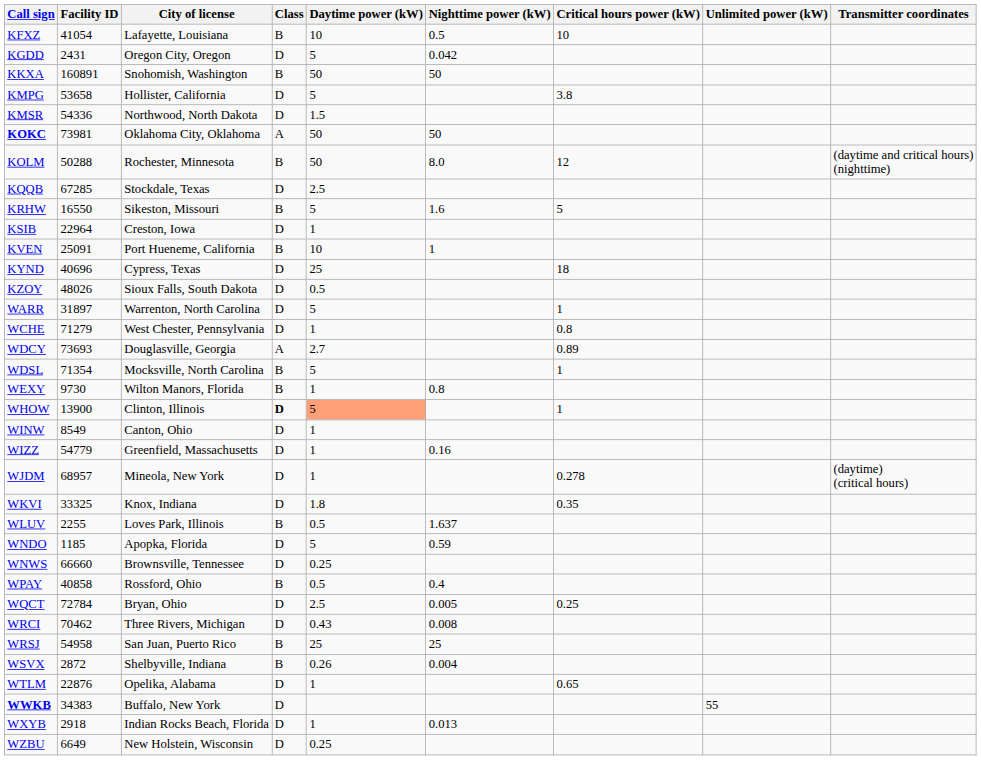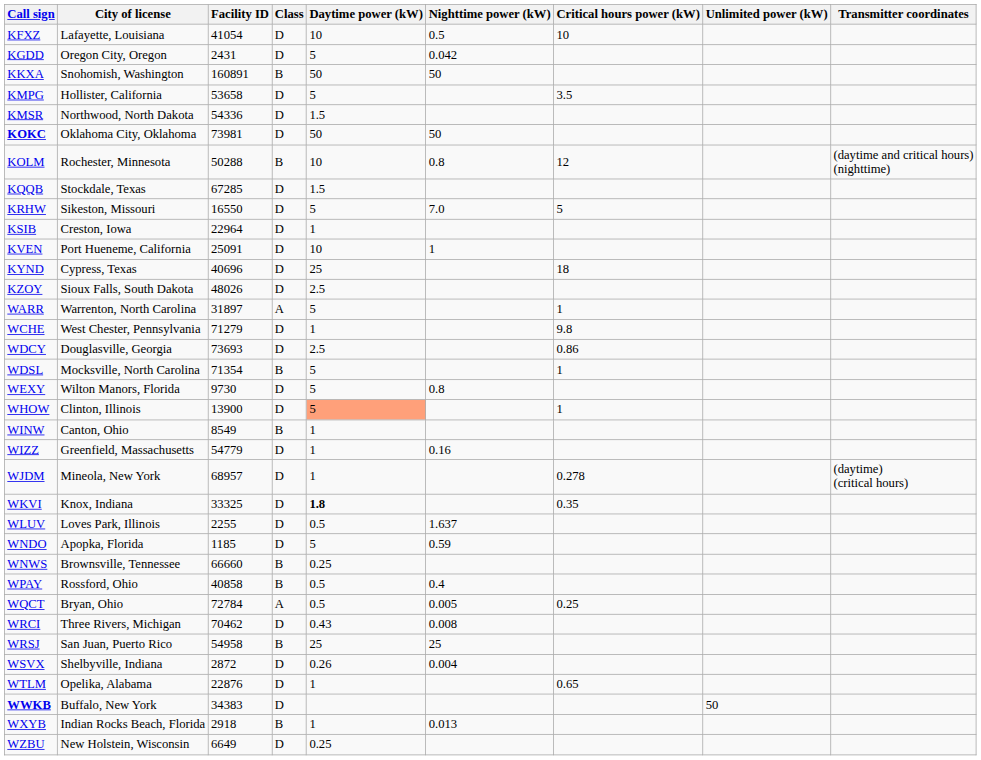 <table class="wikitable sortable">
 <tr>
 <th><a href='#'>Call sign</a></th>
+<th>City of license</th>
 <th>Facility ID</th>
-<th>City of license</th>
 <th>Class</th>
 <th>Daytime power (kW)</th>
 <th>Nighttime power (kW)</th>
 <th>Critical hours power (kW)</th>
 <th>Unlimited power (kW)</th>
 <th>Transmitter coordinates</th>
 </tr>
 <tr>
 <td><a href='#'>KFXZ</a></td>
+<td>Lafayette, Louisiana</td>
 <td>41054</td>
-<td>Lafayette, Louisiana</td>
-<td>B</td>
+<td>D</td>
 <td>10</td>
 <td>0.5</td>
 <td>10</td>
 <td></td>
 <td></td>
 </tr>
 <tr>
 <td><a href='#'>KGDD</a></td>
+<td>Oregon City, Oregon</td>
 <td>2431</td>
-<td>Oregon City, Oregon</td>
 <td>D</td>
 <td>5</td>
 <td>0.042</td>
 <td></td>
 <td></td>
 <td></td>
 </tr>
 <tr>
 <td><a href='#'>KKXA</a></td>
+<td>Snohomish, Washington</td>
 <td>160891</td>
-<td>Snohomish, Washington</td>
 <td>B</td>
 <td>50</td>
 <td>50</td>
 <td></td>
 <td></td>
 <td></td>
 </tr>
 <tr>
 <td><a href='#'>KMPG</a></td>
+<td>Hollister, California</td>
 <td>53658</td>
-<td>Hollister, California</td>
 <td>D</td>
 <td>5</td>
 <td></td>
-<td>3.8</td>
+<td>3.5</td>
 <td></td>
 <td></td>
 </tr>
 <tr>
 <td><a href='#'>KMSR</a></td>
+<td>Northwood, North Dakota</td>
 <td>54336</td>
-<td>Northwood, North Dakota</td>
 <td>D</td>
 <td>1.5</td>
 <td></td>
 <td></td>
 <td></td>
 <td></td>
 </tr>
 <tr>
 <td><strong><a href='#'>KOKC</a></strong></td>
+<td>Oklahoma City, Oklahoma</td>
 <td>73981</td>
-<td>Oklahoma City, Oklahoma</td>
-<td>A</td>
+<td>D</td>
 <td>50</td>
 <td>50</td>
 <td></td>
 <td></td>
 <td></td>
 </tr>
 <tr>
 <td><a href='#'>KOLM</a></td>
+<td>Rochester, Minnesota</td>
 <td>50288</td>
-<td>Rochester, Minnesota</td>
 <td>B</td>
-<td>50</td>
-<td>8.0</td>
+<td>10</td>
+<td>0.8</td>
 <td>12</td>
 <td></td>
 <td> (daytime and critical hours)<br> (nighttime)</td>
 </tr>
 <tr>
 <td><a href='#'>KQQB</a></td>
+<td>Stockdale, Texas</td>
 <td>67285</td>
-<td>Stockdale, Texas</td>
 <td>D</td>
-<td>2.5</td>
+<td>1.5</td>
 <td></td>
 <td></td>
 <td></td>
 <td></td>
 </tr>
 <tr>
 <td><a href='#'>KRHW</a></td>
+<td>Sikeston, Missouri</td>
 <td>16550</td>
-<td>Sikeston, Missouri</td>
-<td>B</td>
+<td>D</td>
 <td>5</td>
-<td>1.6</td>
+<td>7.0</td>
 <td>5</td>
 <td></td>
 <td></td>
 </tr>
 <tr>
 <td><a href='#'>KSIB</a></td>
+<td>Creston, Iowa</td>
 <td>22964</td>
-<td>Creston, Iowa</td>
 <td>D</td>
 <td>1</td>
 <td></td>
 <td></td>
 <td></td>
 <td></td>
 </tr>
 <tr>
 <td><a href='#'>KVEN</a></td>
+<td>Port Hueneme, California</td>
 <td>25091</td>
-<td>Port Hueneme, California</td>
-<td>B</td>
+<td>D</td>
 <td>10</td>
 <td>1</td>
 <td></td>
 <td></td>
 <td></td>
 </tr>
 <tr>
 <td><a href='#'>KYND</a></td>
+<td>Cypress, Texas</td>
 <td>40696</td>
-<td>Cypress, Texas</td>
 <td>D</td>
 <td>25</td>
 <td></td>
 <td>18</td>
 <td></td>
 <td></td>
 </tr>
 <tr>
 <td><a href='#'>KZOY</a></td>
+<td>Sioux Falls, South Dakota</td>
 <td>48026</td>
-<td>Sioux Falls, South Dakota</td>
 <td>D</td>
-<td>0.5</td>
+<td>2.5</td>
 <td></td>
 <td></td>
 <td></td>
 <td></td>
 </tr>
 <tr>
 <td><a href='#'>WARR</a></td>
+<td>Warrenton, North Carolina</td>
 <td>31897</td>
-<td>Warrenton, North Carolina</td>
-<td>D</td>
+<td>A</td>
 <td>5</td>
 <td></td>
 <td>1</td>
 <td></td>
 <td></td>
 </tr>
 <tr>
 <td><a href='#'>WCHE</a></td>
+<td>West Chester, Pennsylvania</td>
 <td>71279</td>
-<td>West Chester, Pennsylvania</td>
 <td>D</td>
 <td>1</td>
 <td></td>
-<td>0.8</td>
+<td>9.8</td>
 <td></td>
 <td></td>
 </tr>
 <tr>
 <td><a href='#'>WDCY</a></td>
+<td>Douglasville, Georgia</td>
 <td>73693</td>
-<td>Douglasville, Georgia</td>
-<td>A</td>
-<td>2.7</td>
+<td>D</td>
+<td>2.5</td>
 <td></td>
-<td>0.89</td>
+<td>0.86</td>
 <td></td>
 <td></td>
 </tr>
 <tr>
 <td><a href='#'>WDSL</a></td>
+<td>Mocksville, North Carolina</td>
 <td>71354</td>
-<td>Mocksville, North Carolina</td>
 <td>B</td>
 <td>5</td>
 <td></td>
 <td>1</td>
 <td></td>
 <td></td>
 </tr>
 <tr>
 <td><a href='#'>WEXY</a></td>
+<td>Wilton Manors, Florida</td>
 <td>9730</td>
-<td>Wilton Manors, Florida</td>
-<td>B</td>
-<td>1</td>
+<td>D</td>
+<td>5</td>
 <td>0.8</td>
 <td></td>
 <td></td>
 <td></td>
 </tr>
 <tr>
 <td><a href='#'>WHOW</a></td>
+<td>Clinton, Illinois</td>
 <td>13900</td>
-<td>Clinton, Illinois</td>
-<td><strong>D</strong></td>
+<td>D</td>
 <td style="background: lightsalmon;">5</td>
 <td></td>
 <td>1</td>
 <td></td>
 <td></td>
 </tr>
 <tr>
 <td><a href='#'>WINW</a></td>
+<td>Canton, Ohio</td>
 <td>8549</td>
-<td>Canton, Ohio</td>
-<td>D</td>
+<td>B</td>
 <td>1</td>
 <td></td>
 <td></td>
 <td></td>
 <td></td>
 </tr>
 <tr>
 <td><a href='#'>WIZZ</a></td>
+<td>Greenfield, Massachusetts</td>
 <td>54779</td>
-<td>Greenfield, Massachusetts</td>
 <td>D</td>
 <td>1</td>
 <td>0.16</td>
 <td></td>
 <td></td>
 <td></td>
 </tr>
 <tr>
 <td><a href='#'>WJDM</a></td>
+<td>Mineola, New York</td>
 <td>68957</td>
-<td>Mineola, New York</td>
 <td>D</td>
 <td>1</td>
 <td></td>
 <td>0.278</td>
 <td></td>
 <td> (daytime)<br> (critical hours)</td>
 </tr>
 <tr>
 <td><a href='#'>WKVI</a></td>
+<td>Knox, Indiana</td>
 <td>33325</td>
-<td>Knox, Indiana</td>
 <td>D</td>
-<td>1.8</td>
+<td><strong>1.8</strong></td>
 <td></td>
 <td>0.35</td>
 <td></td>
 <td></td>
 </tr>
 <tr>
 <td><a href='#'>WLUV</a></td>
+<td>Loves Park, Illinois</td>
 <td>2255</td>
-<td>Loves Park, Illinois</td>
-<td>B</td>
+<td>D</td>
 <td>0.5</td>
 <td>1.637</td>
 <td></td>
 <td></td>
 <td></td>
 </tr>
 <tr>
 <td><a href='#'>WNDO</a></td>
+<td>Apopka, Florida</td>
 <td>1185</td>
-<td>Apopka, Florida</td>
 <td>D</td>
 <td>5</td>
 <td>0.59</td>
 <td></td>
 <td></td>
 <td></td>
 </tr>
 <tr>
 <td><a href='#'>WNWS</a></td>
+<td>Brownsville, Tennessee</td>
 <td>66660</td>
-<td>Brownsville, Tennessee</td>
-<td>D</td>
+<td>B</td>
 <td>0.25</td>
 <td></td>
 <td></td>
 <td></td>
 <td></td>
 </tr>
 <tr>
 <td><a href='#'>WPAY</a></td>
+<td>Rossford, Ohio</td>
 <td>40858</td>
-<td>Rossford, Ohio</td>
 <td>B</td>
 <td>0.5</td>
 <td>0.4</td>
 <td></td>
 <td></td>
 <td></td>
 </tr>
 <tr>
 <td><a href='#'>WQCT</a></td>
+<td>Bryan, Ohio</td>
 <td>72784</td>
-<td>Bryan, Ohio</td>
-<td>D</td>
-<td>2.5</td>
+<td>A</td>
+<td>0.5</td>
 <td>0.005</td>
 <td>0.25</td>
 <td></td>
 <td></td>
 </tr>
 <tr>
 <td><a href='#'>WRCI</a></td>
+<td>Three Rivers, Michigan</td>
 <td>70462</td>
-<td>Three Rivers, Michigan</td>
 <td>D</td>
 <td>0.43</td>
 <td>0.008</td>
 <td></td>
 <td></td>
 <td></td>
 </tr>
 <tr>
 <td><a href='#'>WRSJ</a></td>
+<td>San Juan, Puerto Rico</td>
 <td>54958</td>
-<td>San Juan, Puerto Rico</td>
 <td>B</td>
 <td>25</td>
 <td>25</td>
 <td></td>
 <td></td>
 <td></td>
 </tr>
 <tr>
 <td><a href='#'>WSVX</a></td>
+<td>Shelbyville, Indiana</td>
 <td>2872</td>
-<td>Shelbyville, Indiana</td>
-<td>B</td>
+<td>D</td>
 <td>0.26</td>
 <td>0.004</td>
 <td></td>
 <td></td>
 <td></td>
 </tr>
 <tr>
 <td><a href='#'>WTLM</a></td>
+<td>Opelika, Alabama</td>
 <td>22876</td>
-<td>Opelika, Alabama</td>
 <td>D</td>
 <td>1</td>
 <td></td>
 <td>0.65</td>
 <td></td>
 <td></td>
 </tr>
 <tr>
 <td><strong><a href='#'>WWKB</a></strong></td>
+<td>Buffalo, New York</td>
 <td>34383</td>
-<td>Buffalo, New York</td>
 <td>D</td>
 <td></td>
 <td></td>
 <td></td>
-<td>55</td>
+<td>50</td>
 <td></td>
 </tr>
 <tr>
 <td><a href='#'>WXYB</a></td>
+<td>Indian Rocks Beach, Florida</td>
 <td>2918</td>
-<td>Indian Rocks Beach, Florida</td>
-<td>D</td>
+<td>B</td>
 <td>1</td>
 <td>0.013</td>
 <td></td>
 <td></td>
 <td></td>
 </tr>
 <tr>
 <td><a href='#'>WZBU</a></td>
+<td>New Holstein, Wisconsin</td>
 <td>6649</td>
-<td>New Holstein, Wisconsin</td>
 <td>D</td>
 <td>0.25</td>
 <td></td>
 <td></td>
 <td></td>
 <td></td>
 </tr>
 </table>
